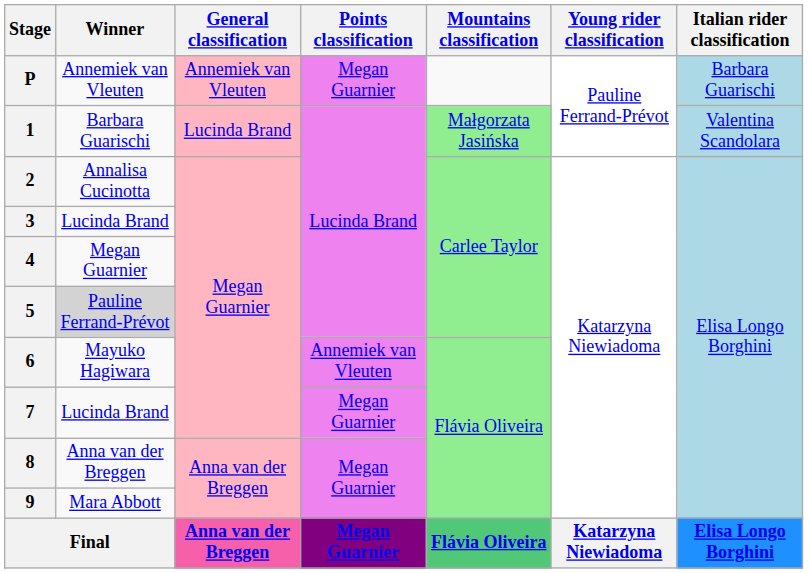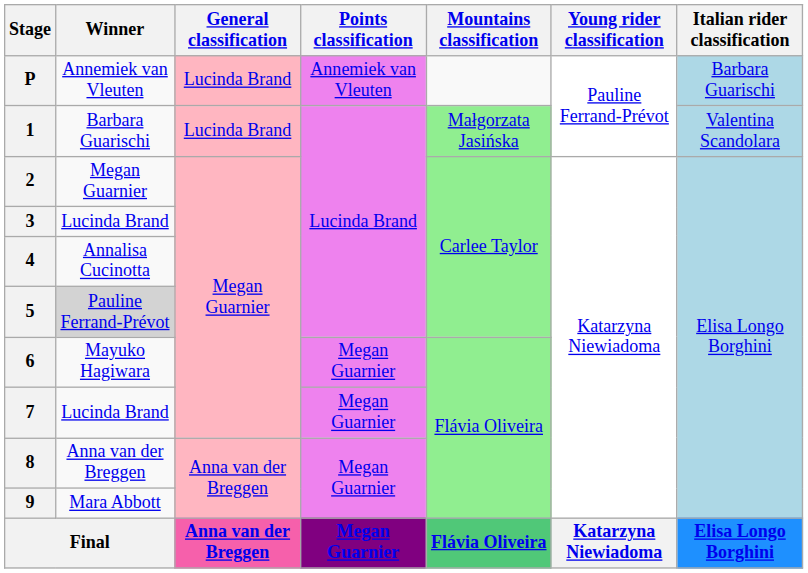 <table class="wikitable" style="text-align: center; font-size:86%;">
 <tr style="background-color: #efefef;">
 <th width="1%">Stage</th>
 <th width="16.5%">Winner</th>
 <th width="16.5%"><a href='#'>General classification</a><br></th>
 <th width="16.5%"><a href='#'>Points classification</a><br></th>
 <th width="16.5%"><a href='#'>Mountains classification</a><br></th>
 <th width="16.5%"><a href='#'>Young rider classification</a><br></th>
 <th width="16.5%">Italian rider classification<br></th>
 </tr>
 <tr>
 <th>P</th>
 <td><a href='#'>Annemiek van Vleuten</a></td>
-<td style="background:lightpink;"><a href='#'>Annemiek van Vleuten</a></td>
-<td style="background:violet;"><a href='#'>Megan Guarnier</a></td>
+<td style="background:lightpink;"><a href='#'>Lucinda Brand</a></td>
+<td style="background:violet;"><a href='#'>Annemiek van Vleuten</a></td>
 <td></td>
 <td style="background:white;" rowspan="2"><a href='#'>Pauline Ferrand-Prévot</a></td>
 <td style="background:lightblue;"><a href='#'>Barbara Guarischi</a></td>
 </tr>
 <tr>
 <th>1</th>
 <td><a href='#'>Barbara Guarischi</a></td>
 <td style="background:lightpink;"><a href='#'>Lucinda Brand</a></td>
 <td style="background:violet;" rowspan="5"><a href='#'>Lucinda Brand</a></td>
 <td style="background:lightgreen;"><a href='#'>Małgorzata Jasińska</a></td>
 <td style="background:lightblue;"><a href='#'>Valentina Scandolara</a></td>
 </tr>
 <tr>
 <th>2</th>
-<td><a href='#'>Annalisa Cucinotta</a></td>
+<td><a href='#'>Megan Guarnier</a></td>
 <td style="background:lightpink;" rowspan="6"><a href='#'>Megan Guarnier</a></td>
 <td style="background:lightgreen;" rowspan="4"><a href='#'>Carlee Taylor</a></td>
 <td style="background:white;" rowspan="8"><a href='#'>Katarzyna Niewiadoma</a></td>
 <td style="background:lightblue;" rowspan="8"><a href='#'>Elisa Longo Borghini</a></td>
 </tr>
 <tr>
 <th>3</th>
 <td><a href='#'>Lucinda Brand</a></td>
 </tr>
 <tr>
 <th>4</th>
-<td><a href='#'>Megan Guarnier</a></td>
+<td><a href='#'>Annalisa Cucinotta</a></td>
 </tr>
 <tr>
 <th>5</th>
 <td style="background: lightgrey;"><a href='#'>Pauline Ferrand-Prévot</a></td>
 </tr>
 <tr>
 <th>6</th>
 <td><a href='#'>Mayuko Hagiwara</a></td>
-<td style="background:violet;"><a href='#'>Annemiek van Vleuten</a></td>
+<td style="background:violet;"><a href='#'>Megan Guarnier</a></td>
 <td style="background:lightgreen;" rowspan="4"><a href='#'>Flávia Oliveira</a></td>
 </tr>
 <tr>
 <th>7</th>
 <td><a href='#'>Lucinda Brand</a></td>
 <td style="background:violet;"><a href='#'>Megan Guarnier</a></td>
 </tr>
 <tr>
 <th>8</th>
 <td><a href='#'>Anna van der Breggen</a></td>
 <td style="background:lightpink;" rowspan="2"><a href='#'>Anna van der Breggen</a></td>
 <td style="background:violet;" rowspan="2"><a href='#'>Megan Guarnier</a></td>
 </tr>
 <tr>
 <th>9</th>
 <td><a href='#'>Mara Abbott</a></td>
 </tr>
 <tr>
 <th colspan="2">Final</th>
 <th style="background:#F660AB;"><a href='#'>Anna van der Breggen</a></th>
 <th style="background:purple;"><a href='#'>Megan Guarnier</a></th>
 <th style="background:#50C878;"><a href='#'>Flávia Oliveira</a></th>
 <th style="background:offwhite;"><a href='#'>Katarzyna Niewiadoma</a></th>
 <th style="background:dodgerblue;"><a href='#'>Elisa Longo Borghini</a></th>
 </tr>
 </table>
